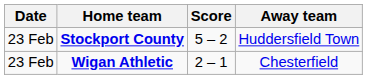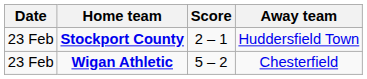 <table class="wikitable" style="text-align: center">
 <tr>
 <th>Date</th>
 <th>Home team</th>
 <th>Score</th>
 <th>Away team</th>
 </tr>
 <tr>
 <td>23 Feb</td>
 <td><strong><a href='#'>Stockport County</a></strong></td>
-<td>5 – 2</td>
+<td>2 – 1</td>
 <td><a href='#'>Huddersfield Town</a></td>
 </tr>
 <tr>
 <td>23 Feb</td>
 <td><strong><a href='#'>Wigan Athletic</a></strong></td>
-<td>2 – 1</td>
+<td>5 – 2</td>
 <td><a href='#'>Chesterfield</a></td>
 </tr>
 </table>
